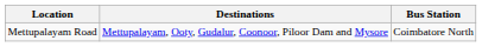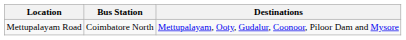 <table class="wikitable sortable" style="font-size: 85%">
 <tr>
 <th>Location</th>
+<th>Bus Station</th>
 <th>Destinations</th>
-<th>Bus Station</th>
 </tr>
 <tr>
 <td rowspan="1">Mettupalayam Road</td>
+<td>Coimbatore North</td>
 <td><a href='#'>Mettupalayam</a>, <a href='#'>Ooty</a>, <a href='#'>Gudalur</a>, <a href='#'>Coonoor</a>, Piloor Dam and <a href='#'>Mysore</a></td>
-<td>Coimbatore North</td>
 </tr>
 </table>
